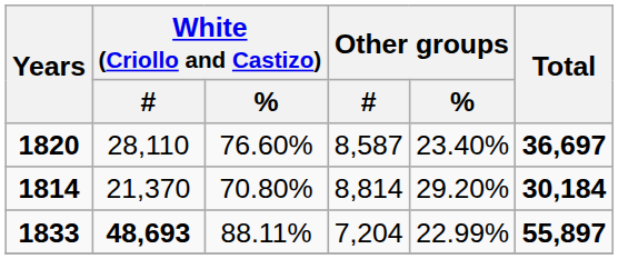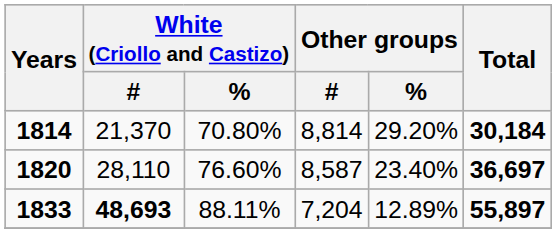 <table class="wikitable sortable" style="margin:1em auto; text-align: center; font-size: 95%;">
 <tr>
 <th rowspan="2"><strong>Years</strong></th>
 <th colspan=2><strong><a href='#'>White</a></strong><br><small>(<a href='#'>Criollo</a> and <a href='#'>Castizo</a>)</small></th>
 <th colspan=2><strong>Other groups</strong></th>
 <th rowspan="2"><strong>Total</strong></th>
 </tr>
 <tr>
 <th>#</th>
 <th>%</th>
 <th>#</th>
 <th>%</th>
 </tr>
 <tr>
+<td><strong>1814</strong></td>
+<td> 21,370</td>
+<td> 70.80%</td>
+<td> 8,814</td>
+<td> 29.20%</td>
+<td> <strong>30,184</strong></td>
+</tr>
+<tr>
 <td><strong>1820</strong></td>
 <td> 28,110</td>
 <td> 76.60%</td>
 <td> 8,587</td>
 <td> 23.40%</td>
 <td> <strong>36,697</strong></td>
 </tr>
 <tr>
-<td><strong>1814</strong></td>
-<td> 21,370</td>
-<td> 70.80%</td>
-<td> 8,814</td>
-<td> 29.20%</td>
-<td> <strong>30,184</strong></td>
-</tr>
-<tr>
 <td><strong>1833</strong></td>
 <td><strong> 48,693</strong></td>
 <td> 88.11%</td>
 <td> 7,204</td>
-<td> 22.99%</td>
+<td> 12.89%</td>
 <td> <strong>55,897</strong></td>
 </tr>
 <tr>
 </tr>
 </table>
